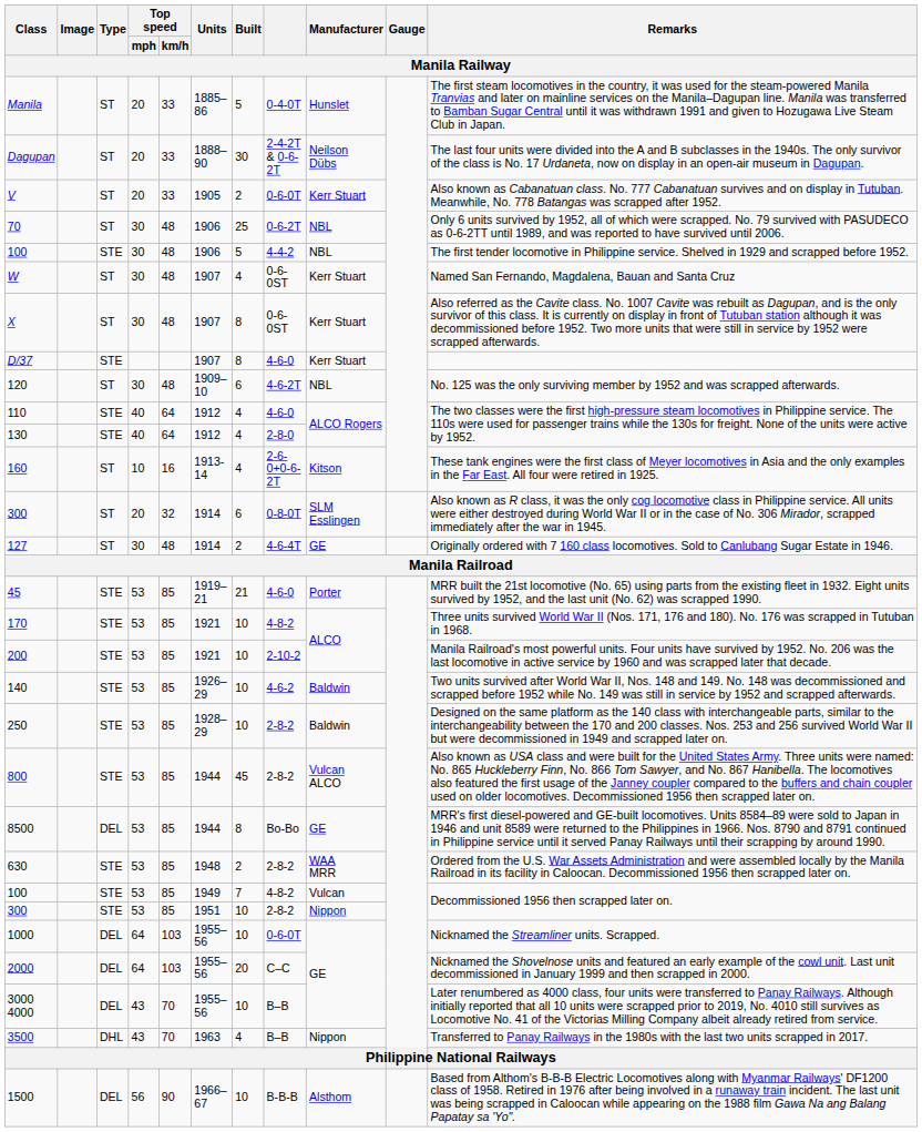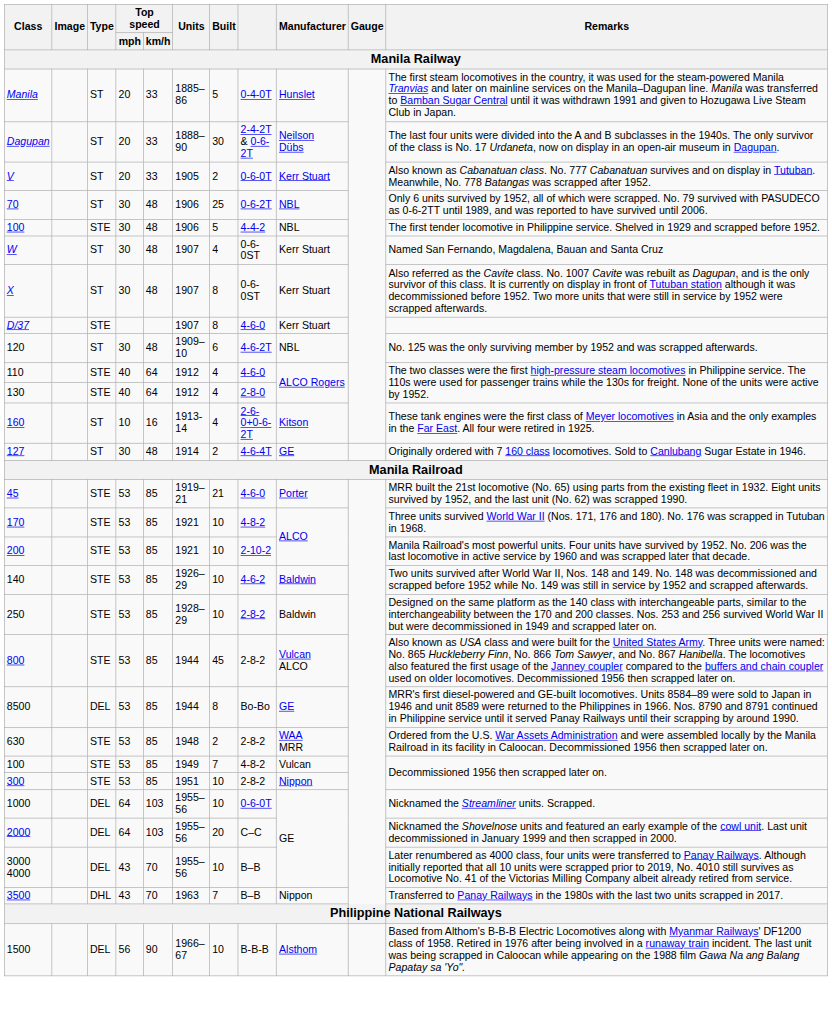 <table class="wikitable">
 <tr>
 <th rowspan="2">Class</th>
 <th rowspan="2">Image</th>
 <th rowspan="2">Type</th>
 <th colspan="2">Top speed</th>
 <th rowspan="2">Units</th>
 <th rowspan="2">Built</th>
 <th rowspan="2"></th>
 <th rowspan="2">Manufacturer</th>
 <th rowspan="2">Gauge</th>
 <th rowspan="2">Remarks</th>
 </tr>
 <tr>
 <th>mph</th>
 <th>km/h</th>
 </tr>
 <tr>
 <th colspan="11"><big>Manila Railway</big></th>
 </tr>
 <tr>
 <td><em><a href='#'>Manila</a></em></td>
 <td></td>
 <td>ST</td>
 <td>20</td>
 <td>33</td>
 <td>1885–86</td>
 <td>5</td>
 <td><a href='#'>0-4-0T</a></td>
 <td><a href='#'>Hunslet</a></td>
 <td rowspan="12"></td>
 <td>The first steam locomotives in the country, it was used for the steam-powered Manila <em><a href='#'>Tranvias</a></em> and later on mainline services on the Manila–Dagupan line. <em>Manila</em> was transferred to <a href='#'>Bamban Sugar Central</a> until it was withdrawn  1991 and given to Hozugawa Live Steam Club in Japan.</td>
 </tr>
 <tr>
 <td><em><a href='#'>Dagupan</a></em></td>
 <td></td>
 <td>ST</td>
 <td>20</td>
 <td>33</td>
 <td>1888–90</td>
 <td>30</td>
 <td><a href='#'>2-4-2T</a> & <a href='#'>0-6-2T</a></td>
 <td><a href='#'>Neilson</a><br><a href='#'>Dübs</a></td>
 <td>The last four units were divided into the A and B subclasses in the 1940s. The only survivor of the class is No. 17 <em>Urdaneta</em>, now on display in an open-air museum in <a href='#'>Dagupan</a>.</td>
 </tr>
 <tr>
 <td><em><a href='#'>V</a></em></td>
 <td></td>
 <td>ST</td>
 <td>20</td>
 <td>33</td>
 <td>1905</td>
 <td>2</td>
 <td><a href='#'>0-6-0T</a></td>
 <td><a href='#'>Kerr Stuart</a></td>
 <td>Also known as <em>Cabanatuan class</em>. No. 777 <em>Cabanatuan</em> survives and on display in <a href='#'>Tutuban</a>. Meanwhile, No. 778 <em>Batangas</em> was scrapped after 1952.</td>
 </tr>
 <tr>
 <td><a href='#'>70</a></td>
 <td></td>
 <td>ST</td>
 <td>30</td>
 <td>48</td>
 <td>1906</td>
 <td>25</td>
 <td><a href='#'>0-6-2T</a></td>
 <td><a href='#'>NBL</a></td>
 <td>Only 6 units survived by 1952, all of which were scrapped. No. 79 survived with PASUDECO as 0-6-2TT until 1989, and was reported to have survived until 2006.</td>
 </tr>
 <tr>
 <td><a href='#'>100</a></td>
 <td></td>
 <td>STE</td>
 <td>30</td>
 <td>48</td>
 <td>1906</td>
 <td>5</td>
 <td><a href='#'>4-4-2</a></td>
 <td>NBL</td>
 <td>The first tender locomotive in Philippine service. Shelved in 1929 and scrapped before 1952.</td>
 </tr>
 <tr>
 <td><em><a href='#'>W</a></em></td>
 <td></td>
 <td>ST</td>
 <td>30</td>
 <td>48</td>
 <td>1907</td>
 <td>4</td>
 <td>0-6-0ST</td>
 <td>Kerr Stuart</td>
 <td>Named San Fernando, Magdalena, Bauan and Santa Cruz</td>
 </tr>
 <tr>
 <td><em><a href='#'>X</a></em></td>
 <td></td>
 <td>ST</td>
 <td>30</td>
 <td>48</td>
 <td>1907</td>
 <td>8</td>
 <td>0-6-0ST</td>
 <td>Kerr Stuart</td>
 <td>Also referred as the <em>Cavite</em> class. No. 1007 <em>Cavite</em> was rebuilt as <em>Dagupan</em>, and is the only survivor of this class. It is currently on display in front of <a href='#'>Tutuban station</a> although it was decommissioned before 1952. Two more units that were still in service by 1952 were scrapped afterwards.</td>
 </tr>
 <tr>
 <td><em><a href='#'>D/37</a></em></td>
 <td></td>
 <td>STE</td>
 <td></td>
 <td></td>
 <td>1907</td>
 <td>8</td>
 <td><a href='#'>4-6-0</a></td>
 <td>Kerr Stuart</td>
 <td></td>
 </tr>
 <tr>
 <td>120</td>
 <td></td>
 <td>ST</td>
 <td>30</td>
 <td>48</td>
 <td>1909–10</td>
 <td>6</td>
 <td><a href='#'>4-6-2T</a></td>
 <td>NBL</td>
 <td>No. 125 was the only surviving member by 1952 and was scrapped afterwards.</td>
 </tr>
 <tr>
 <td>110</td>
 <td></td>
 <td>STE</td>
 <td>40</td>
 <td>64</td>
 <td>1912</td>
 <td>4</td>
 <td><a href='#'>4-6-0</a></td>
 <td rowspan="2"><a href='#'>ALCO Rogers</a></td>
 <td rowspan="2">The two classes were the first <a href='#'>high-pressure steam locomotives</a> in Philippine service. The 110s were used for passenger trains while the 130s for freight. None of the units were active by 1952.</td>
 </tr>
 <tr>
 <td>130</td>
 <td></td>
 <td>STE</td>
 <td>40</td>
 <td>64</td>
 <td>1912</td>
 <td>4</td>
 <td><a href='#'>2-8-0</a></td>
 </tr>
 <tr>
 <td><a href='#'>160</a></td>
 <td></td>
 <td>ST</td>
 <td>10</td>
 <td>16</td>
 <td>1913-14</td>
 <td>4</td>
 <td><a href='#'>2-6-0+0-6-2T</a></td>
 <td><a href='#'>Kitson</a></td>
 <td>These tank engines were the first class of <a href='#'>Meyer locomotives</a> in Asia and the only examples in the <a href='#'>Far East</a>. All four were retired in 1925.</td>
-</tr>
-<tr>
-<td><a href='#'>300</a></td>
-<td></td>
-<td>ST</td>
-<td>20</td>
-<td>32</td>
-<td>1914</td>
-<td>6</td>
-<td><a href='#'>0-8-0T</a></td>
-<td><a href='#'>SLM</a><br><a href='#'>Esslingen</a></td>
-<td></td>
-<td>Also known as <em>R</em> class, it was the only <a href='#'>cog locomotive</a> class in Philippine service. All units were either destroyed during World War II or in the case of No. 306 <em>Mirador</em>, scrapped immediately after the war in 1945.</td>
 </tr>
 <tr>
 <td><a href='#'>127</a></td>
 <td></td>
 <td>ST</td>
 <td>30</td>
 <td>48</td>
 <td>1914</td>
 <td>2</td>
 <td><a href='#'>4-6-4T</a></td>
 <td><a href='#'>GE</a></td>
 <td></td>
 <td>Originally ordered with 7 <a href='#'>160 class</a> locomotives. Sold to <a href='#'>Canlubang</a> Sugar Estate in 1946.</td>
 </tr>
 <tr>
 <th colspan="11"><big>Manila Railroad</big></th>
 </tr>
 <tr>
 <td><a href='#'>45</a></td>
 <td></td>
 <td>STE</td>
 <td>53</td>
 <td>85</td>
 <td>1919–21</td>
 <td>21</td>
 <td><a href='#'>4-6-0</a></td>
 <td><a href='#'>Porter</a></td>
 <td rowspan="15"></td>
 <td>MRR built the 21st locomotive (No. 65) using parts from the existing fleet in 1932. Eight units survived by 1952, and the last unit (No. 62) was scrapped  1990.</td>
 </tr>
 <tr>
 <td><a href='#'>170</a></td>
 <td></td>
 <td>STE</td>
 <td>53</td>
 <td>85</td>
 <td>1921</td>
 <td>10</td>
 <td><a href='#'>4-8-2</a></td>
 <td rowspan="2"><a href='#'>ALCO</a></td>
 <td>Three units survived <a href='#'>World War II</a> (Nos. 171, 176 and 180). No. 176 was scrapped in Tutuban in 1968.</td>
 </tr>
 <tr>
 <td><a href='#'>200</a></td>
 <td></td>
 <td>STE</td>
 <td>53</td>
 <td>85</td>
 <td>1921</td>
 <td>10</td>
 <td><a href='#'>2-10-2</a></td>
 <td>Manila Railroad's most powerful units. Four units have survived by 1952. No. 206 was the last locomotive in active service by 1960 and was scrapped later that decade.</td>
 </tr>
 <tr>
 <td>140</td>
 <td></td>
 <td>STE</td>
 <td>53</td>
 <td>85</td>
 <td>1926–29</td>
 <td>10</td>
 <td><a href='#'>4-6-2</a></td>
 <td><a href='#'>Baldwin</a></td>
 <td>Two units survived after World War II, Nos. 148 and 149. No. 148 was decommissioned and scrapped before 1952 while No. 149 was still in service by 1952 and scrapped afterwards.</td>
 </tr>
 <tr>
 <td>250</td>
 <td></td>
 <td>STE</td>
 <td>53</td>
 <td>85</td>
 <td>1928–29</td>
 <td>10</td>
 <td><a href='#'>2-8-2</a></td>
 <td>Baldwin</td>
 <td>Designed on the same platform as the 140 class with interchangeable parts, similar to the interchangeability between the 170 and 200 classes. Nos. 253 and 256 survived World War II but were decommissioned in 1949 and scrapped later on.</td>
 </tr>
 <tr>
 <td><a href='#'>800</a></td>
 <td></td>
 <td>STE</td>
 <td>53</td>
 <td>85</td>
 <td>1944</td>
 <td>45</td>
 <td>2-8-2</td>
 <td><a href='#'>Vulcan</a><br>ALCO</td>
 <td>Also known as <em>USA</em> class and were built for the <a href='#'>United States Army</a>. Three units were named: No. 865 <em>Huckleberry Finn</em>, No. 866 <em>Tom Sawyer</em>, and No. 867 <em>Hanibella</em>. The locomotives also featured the first usage of the <a href='#'>Janney coupler</a> compared to the <a href='#'>buffers and chain coupler</a> used on older locomotives. Decommissioned  1956 then scrapped later on.</td>
 </tr>
 <tr>
 <td>8500</td>
 <td></td>
 <td>DEL</td>
 <td>53</td>
 <td>85</td>
 <td>1944</td>
 <td>8</td>
 <td>Bo-Bo</td>
 <td><a href='#'>GE</a></td>
 <td>MRR's first diesel-powered and GE-built locomotives. Units 8584–89 were sold to Japan in 1946 and unit 8589 were returned to the Philippines in 1966. Nos. 8790 and 8791 continued in Philippine service until it served Panay Railways until their scrapping by around 1990.</td>
 </tr>
 <tr>
 <td>630</td>
 <td></td>
 <td>STE</td>
 <td>53</td>
 <td>85</td>
 <td>1948</td>
 <td>2</td>
 <td>2-8-2</td>
 <td><a href='#'>WAA</a><br>MRR</td>
 <td>Ordered from the U.S. <a href='#'>War Assets Administration</a> and were assembled locally by the Manila Railroad in its facility in Caloocan. Decommissioned  1956 then scrapped later on.</td>
 </tr>
 <tr>
 <td>100</td>
 <td></td>
 <td>STE</td>
 <td>53</td>
 <td>85</td>
 <td>1949</td>
 <td>7</td>
 <td>4-8-2</td>
 <td>Vulcan</td>
 <td rowspan="2">Decommissioned  1956 then scrapped later on.</td>
 </tr>
 <tr>
 <td><a href='#'>300</a></td>
 <td></td>
 <td>STE</td>
 <td>53</td>
 <td>85</td>
 <td>1951</td>
 <td>10</td>
 <td>2-8-2</td>
 <td><a href='#'>Nippon</a></td>
 </tr>
 <tr>
 <td>1000</td>
 <td></td>
 <td>DEL</td>
 <td>64</td>
 <td>103</td>
 <td>1955–56</td>
 <td>10</td>
 <td><a href='#'>0-6-0T</a></td>
 <td rowspan="3">GE</td>
 <td>Nicknamed the <em><a href='#'>Streamliner</a></em> units. Scrapped.</td>
 </tr>
 <tr>
 <td><a href='#'>2000</a></td>
 <td></td>
 <td>DEL</td>
 <td>64</td>
 <td>103</td>
 <td>1955–56</td>
 <td>20</td>
 <td>C–C</td>
 <td>Nicknamed the <em>Shovelnose</em> units and featured an early example of the <a href='#'>cowl unit</a>. Last unit decommissioned in January 1999 and then scrapped in 2000.</td>
 </tr>
 <tr>
 <td>3000<br>4000</td>
 <td></td>
 <td>DEL</td>
 <td>43</td>
 <td>70</td>
 <td>1955–56</td>
 <td>10</td>
 <td>B–B</td>
 <td>Later renumbered as 4000 class, four units were transferred to <a href='#'>Panay Railways</a>. Although initially reported that all 10 units were scrapped prior to 2019, No. 4010 still survives as Locomotive No. 41 of the Victorias Milling Company albeit already retired from service.</td>
 </tr>
 <tr>
 <td><a href='#'>3500</a></td>
 <td></td>
 <td>DHL</td>
 <td>43</td>
 <td>70</td>
 <td>1963</td>
-<td>4</td>
+<td>7</td>
 <td>B–B</td>
 <td>Nippon</td>
 <td>Transferred to <a href='#'>Panay Railways</a> in the 1980s with the last two units scrapped in 2017.</td>
 </tr>
 <tr>
 <th colspan="11"><big>Philippine National Railways</big></th>
 </tr>
 <tr>
 <td>1500</td>
 <td></td>
 <td>DEL</td>
 <td>56</td>
 <td>90</td>
 <td>1966–67</td>
 <td>10</td>
 <td>B-B-B</td>
 <td><a href='#'>Alsthom</a></td>
 <td></td>
 <td>Based from Althom's B-B-B Electric Locomotives along with <a href='#'>Myanmar Railways</a>' DF1200 class of 1958. Retired in 1976 after being involved in a <a href='#'>runaway train</a> incident. The last unit was being scrapped in Caloocan while appearing on the 1988 film <em>Gawa Na ang Balang Papatay sa 'Yo".</em></td>
 </tr>
 </table>
